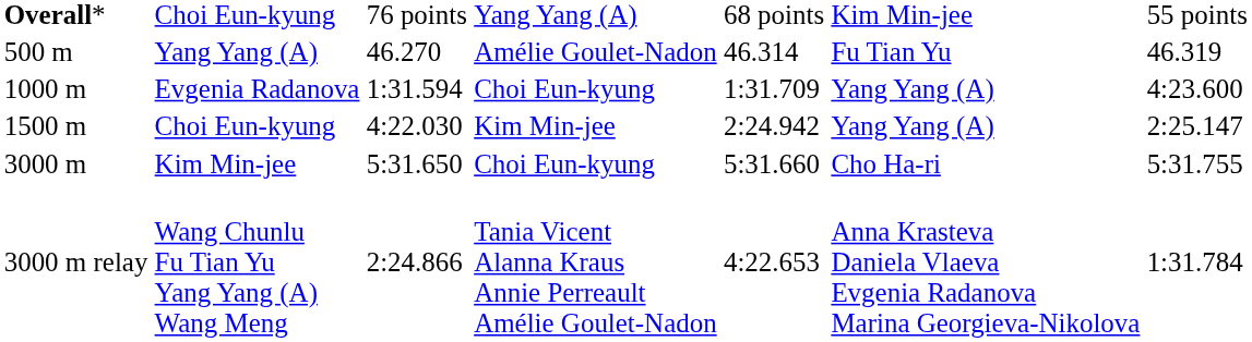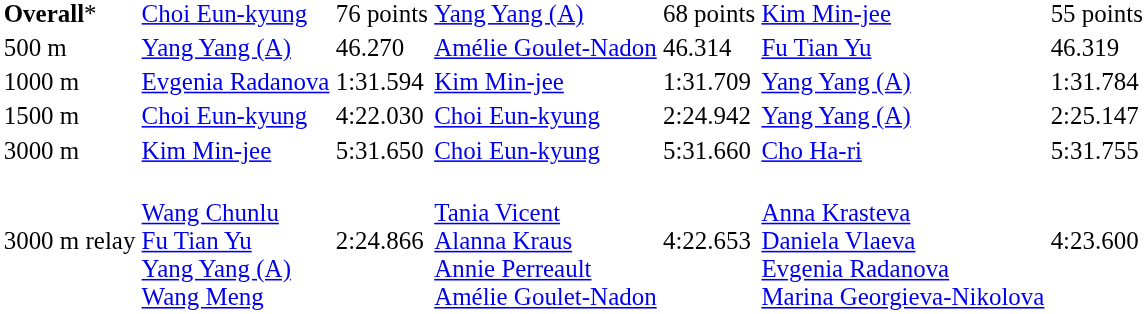 <table>
 <tr>
 <td><strong>Overall</strong>*</td>
 <td><a href='#'>Choi Eun-kyung</a> <br> </td>
 <td>76 points</td>
 <td><a href='#'>Yang Yang (A)</a> <br> </td>
 <td>68 points</td>
 <td><a href='#'>Kim Min-jee</a> <br> </td>
 <td>55 points</td>
 </tr>
 <tr>
 <td>500 m</td>
 <td><a href='#'>Yang Yang (A)</a> <br> </td>
 <td>46.270</td>
 <td><a href='#'>Amélie Goulet-Nadon</a> <br> </td>
 <td>46.314</td>
 <td><a href='#'>Fu Tian Yu</a> <br> </td>
 <td>46.319</td>
 </tr>
 <tr>
 <td>1000 m</td>
 <td><a href='#'>Evgenia Radanova</a> <br> </td>
 <td>1:31.594</td>
-<td><a href='#'>Choi Eun-kyung</a> <br> </td>
+<td><a href='#'>Kim Min-jee</a> <br> </td>
 <td>1:31.709</td>
 <td><a href='#'>Yang Yang (A)</a> <br> </td>
-<td>4:23.600</td>
+<td>1:31.784</td>
 </tr>
 <tr>
 <td>1500 m</td>
 <td><a href='#'>Choi Eun-kyung</a> <br> </td>
 <td>4:22.030</td>
-<td><a href='#'>Kim Min-jee</a> <br> </td>
+<td><a href='#'>Choi Eun-kyung</a> <br> </td>
 <td>2:24.942</td>
 <td><a href='#'>Yang Yang (A)</a> <br> </td>
 <td>2:25.147</td>
 </tr>
 <tr>
 <td>3000 m</td>
 <td><a href='#'>Kim Min-jee</a> <br> </td>
 <td>5:31.650</td>
 <td><a href='#'>Choi Eun-kyung</a> <br> </td>
 <td>5:31.660</td>
 <td><a href='#'>Cho Ha-ri</a> <br> </td>
 <td>5:31.755</td>
 </tr>
 <tr>
 <td>3000 m relay</td>
 <td valign=top> <br> <a href='#'>Wang Chunlu</a> <br> <a href='#'>Fu Tian Yu</a> <br> <a href='#'>Yang Yang (A)</a> <br> <a href='#'>Wang Meng</a></td>
 <td>2:24.866</td>
 <td> <br> <a href='#'>Tania Vicent</a> <br> <a href='#'>Alanna Kraus</a> <br> <a href='#'>Annie Perreault</a> <br> <a href='#'>Amélie Goulet-Nadon</a></td>
 <td>4:22.653</td>
 <td> <br> <a href='#'>Anna Krasteva</a> <br> <a href='#'>Daniela Vlaeva</a> <br> <a href='#'>Evgenia Radanova</a> <br> <a href='#'>Marina Georgieva-Nikolova</a></td>
-<td>1:31.784</td>
+<td>4:23.600</td>
 </tr>
 </table>
